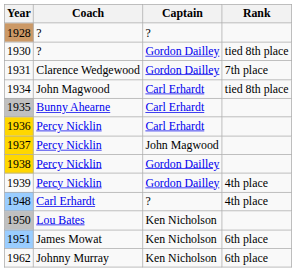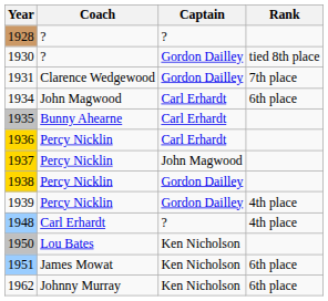 <table class="wikitable sortable">
 <tr>
 <th>Year</th>
 <th>Coach</th>
 <th>Captain</th>
 <th>Rank</th>
 </tr>
 <tr>
 <td style="background:#c96;">1928</td>
 <td>?</td>
 <td>?</td>
 <td></td>
 </tr>
 <tr>
 <td>1930</td>
 <td>?</td>
 <td><a href='#'>Gordon Dailley</a></td>
 <td>tied 8th place</td>
 </tr>
 <tr>
 <td>1931</td>
 <td>Clarence Wedgewood</td>
 <td><a href='#'>Gordon Dailley</a></td>
 <td>7th place</td>
 </tr>
 <tr>
 <td>1934</td>
 <td>John Magwood</td>
 <td><a href='#'>Carl Erhardt</a></td>
-<td>tied 8th place</td>
+<td>6th place</td>
 </tr>
 <tr>
 <td style="background:silver;">1935</td>
 <td><a href='#'>Bunny Ahearne</a></td>
 <td><a href='#'>Carl Erhardt</a></td>
 <td></td>
 </tr>
 <tr>
 <td bgcolor=gold>1936</td>
 <td><a href='#'>Percy Nicklin</a></td>
 <td><a href='#'>Carl Erhardt</a></td>
 <td></td>
 </tr>
 <tr>
 <td bgcolor=gold>1937</td>
 <td><a href='#'>Percy Nicklin</a></td>
 <td>John Magwood</td>
 <td></td>
 </tr>
 <tr>
 <td bgcolor=gold>1938</td>
 <td><a href='#'>Percy Nicklin</a></td>
 <td><a href='#'>Gordon Dailley</a></td>
 <td></td>
 </tr>
 <tr>
 <td>1939</td>
 <td><a href='#'>Percy Nicklin</a></td>
 <td><a href='#'>Gordon Dailley</a></td>
 <td>4th place</td>
 </tr>
 <tr>
 <td style="background:#9acdff;">1948</td>
 <td><a href='#'>Carl Erhardt</a></td>
 <td>?</td>
 <td>4th place</td>
 </tr>
 <tr>
 <td style="background:silver;">1950</td>
 <td><a href='#'>Lou Bates</a></td>
 <td>Ken Nicholson</td>
 <td></td>
 </tr>
 <tr>
 <td style="background:#9acdff;">1951</td>
 <td>James Mowat</td>
 <td>Ken Nicholson</td>
 <td>6th place</td>
 </tr>
 <tr>
 <td>1962</td>
 <td>Johnny Murray</td>
 <td>Ken Nicholson</td>
 <td>6th place</td>
 </tr>
 </table>
